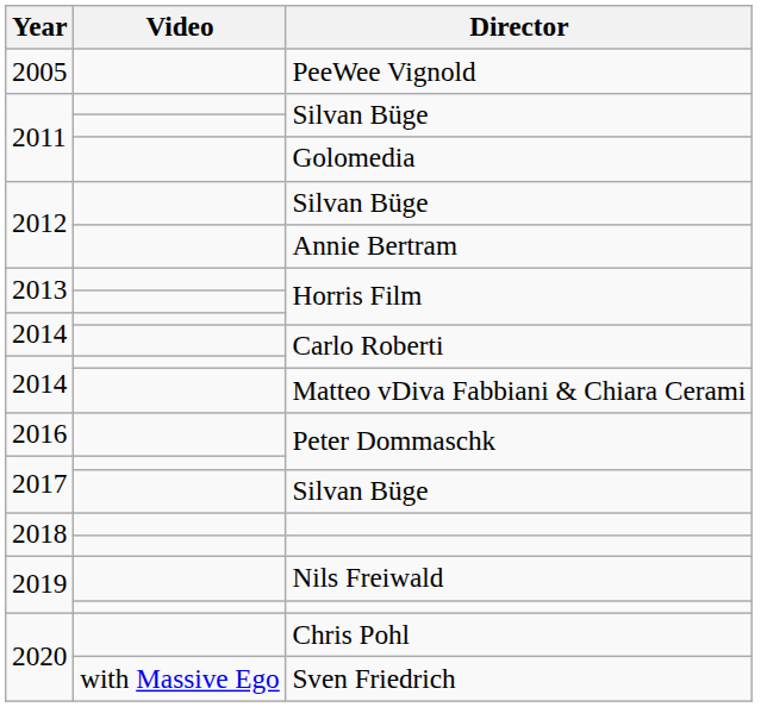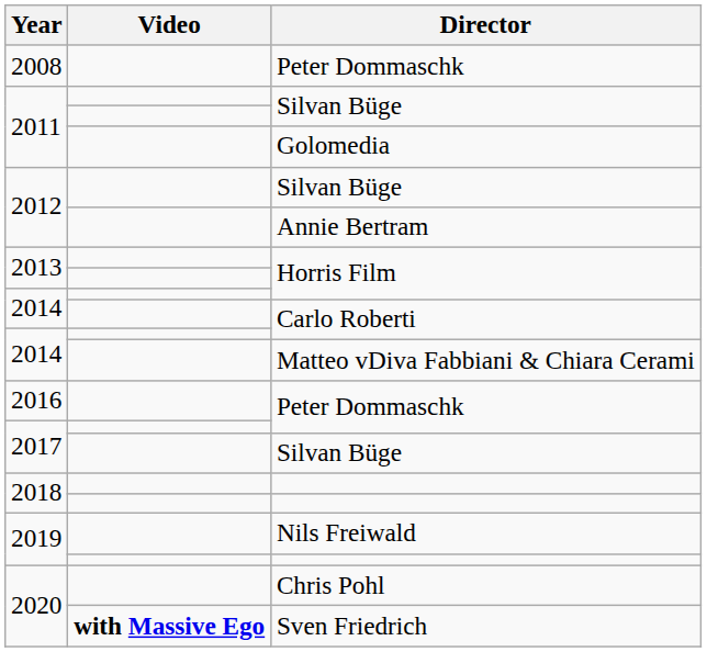 <table class="wikitable">
 <tr>
 <th>Year</th>
 <th>Video</th>
 <th>Director</th>
 </tr>
 <tr>
-<td>2005</td>
+<td>2008</td>
 <td></td>
-<td>PeeWee Vignold</td>
+<td>Peter Dommaschk</td>
 </tr>
 <tr>
 <td rowspan="3">2011</td>
 <td></td>
 <td rowspan="2">Silvan Büge</td>
 </tr>
 <tr>
 <td></td>
 </tr>
 <tr>
 <td></td>
 <td>Golomedia</td>
 </tr>
 <tr>
 <td rowspan="2">2012</td>
 <td></td>
 <td>Silvan Büge</td>
 </tr>
 <tr>
 <td></td>
 <td>Annie Bertram</td>
 </tr>
 <tr>
 <td rowspan="2">2013</td>
 <td></td>
 <td rowspan="3">Horris Film</td>
 </tr>
 <tr>
 <td></td>
 </tr>
 <tr>
 <td rowspan="2">2014</td>
 <td></td>
 </tr>
 <tr>
 <td></td>
 <td rowspan="2">Carlo Roberti</td>
 </tr>
 <tr>
 <td rowspan="2">2014</td>
 <td></td>
 </tr>
 <tr>
 <td></td>
 <td>Matteo vDiva Fabbiani & Chiara Cerami</td>
 </tr>
 <tr>
 <td>2016</td>
 <td></td>
 <td rowspan="2">Peter Dommaschk</td>
 </tr>
 <tr>
 <td rowspan="2">2017</td>
 <td></td>
 </tr>
 <tr>
 <td></td>
 <td>Silvan Büge</td>
 </tr>
 <tr>
 <td rowspan="2">2018</td>
 <td></td>
 <td></td>
 </tr>
 <tr>
 <td></td>
 <td></td>
 </tr>
 <tr>
 <td rowspan="2">2019</td>
 <td></td>
 <td>Nils Freiwald</td>
 </tr>
 <tr>
 <td></td>
 <td></td>
 </tr>
 <tr>
 <td rowspan="2">2020</td>
 <td></td>
 <td>Chris Pohl</td>
 </tr>
 <tr>
-<td> with <a href='#'>Massive Ego</a></td>
+<td><strong> with <a href='#'>Massive Ego</a></strong></td>
 <td>Sven Friedrich</td>
 </tr>
 </table>
